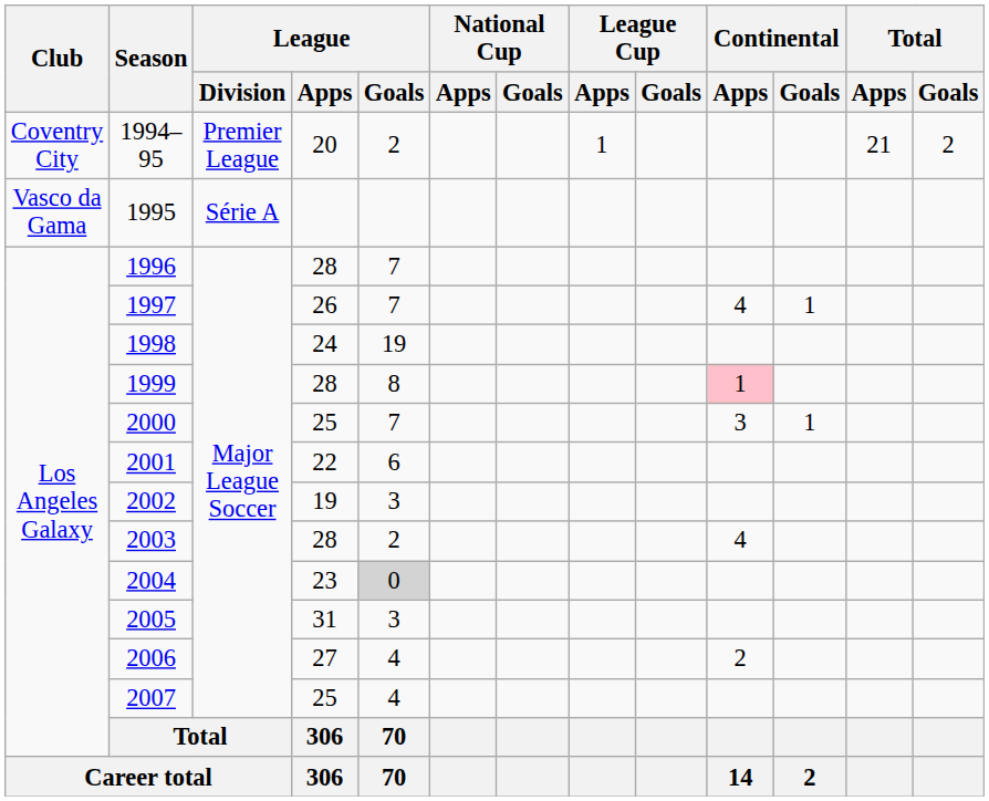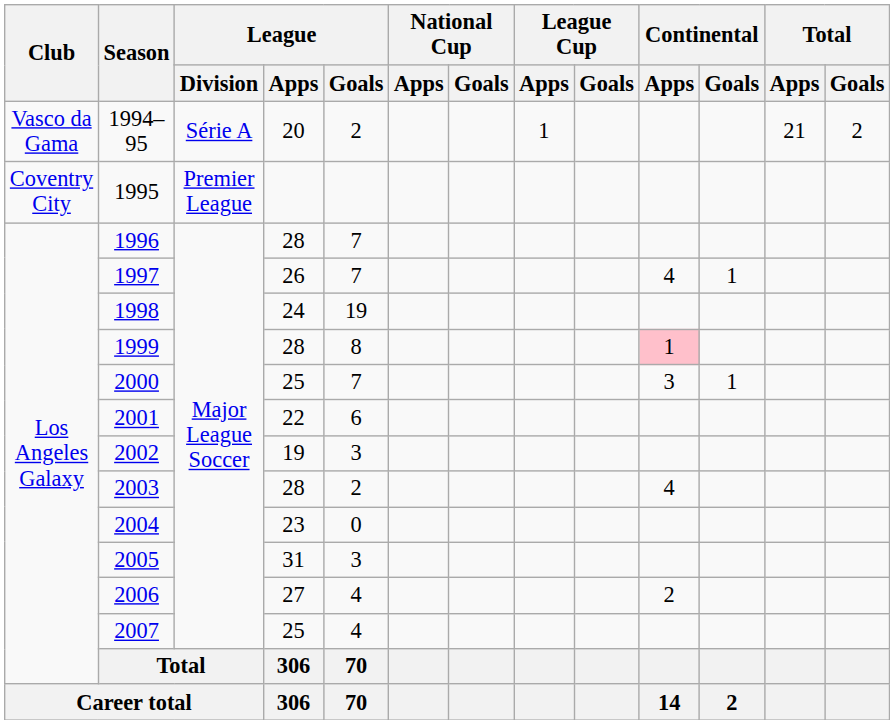 <table class="wikitable" style="text-align:center">
 <tr>
 <th rowspan="2">Club</th>
 <th rowspan="2">Season</th>
 <th colspan="3">League</th>
 <th colspan="2">National Cup</th>
 <th colspan="2">League Cup</th>
 <th colspan="2">Continental</th>
 <th colspan="2">Total</th>
 </tr>
 <tr>
 <th>Division</th>
 <th>Apps</th>
 <th>Goals</th>
 <th>Apps</th>
 <th>Goals</th>
 <th>Apps</th>
 <th>Goals</th>
 <th>Apps</th>
 <th>Goals</th>
 <th>Apps</th>
 <th>Goals</th>
 </tr>
 <tr>
-<td><a href='#'>Coventry City</a></td>
+<td><a href='#'>Vasco da Gama</a></td>
 <td>1994–95</td>
-<td><a href='#'>Premier League</a></td>
+<td><a href='#'>Série A</a></td>
 <td>20</td>
 <td>2</td>
 <td></td>
 <td></td>
 <td>1</td>
 <td></td>
 <td></td>
 <td></td>
 <td>21</td>
 <td>2</td>
 </tr>
 <tr>
-<td><a href='#'>Vasco da Gama</a></td>
+<td><a href='#'>Coventry City</a></td>
 <td>1995</td>
-<td><a href='#'>Série A</a></td>
+<td><a href='#'>Premier League</a></td>
 <td></td>
 <td></td>
 <td></td>
 <td></td>
 <td></td>
 <td></td>
 <td></td>
 <td></td>
 <td></td>
 <td></td>
 </tr>
 <tr>
 <td rowspan="13"><a href='#'>Los Angeles Galaxy</a></td>
 <td><a href='#'>1996</a></td>
 <td rowspan="12"><a href='#'>Major League Soccer</a></td>
 <td>28</td>
 <td>7</td>
 <td></td>
 <td></td>
 <td></td>
 <td></td>
 <td></td>
 <td></td>
 <td></td>
 <td></td>
 </tr>
 <tr>
 <td><a href='#'>1997</a></td>
 <td>26</td>
 <td>7</td>
 <td></td>
 <td></td>
 <td></td>
 <td></td>
 <td>4</td>
 <td>1</td>
 <td></td>
 <td></td>
 </tr>
 <tr>
 <td><a href='#'>1998</a></td>
 <td>24</td>
 <td>19</td>
 <td></td>
 <td></td>
 <td></td>
 <td></td>
 <td></td>
 <td></td>
 <td></td>
 <td></td>
 </tr>
 <tr>
 <td><a href='#'>1999</a></td>
 <td>28</td>
 <td>8</td>
 <td></td>
 <td></td>
 <td></td>
 <td></td>
 <td style="background: pink;">1</td>
 <td></td>
 <td></td>
 <td></td>
 </tr>
 <tr>
 <td><a href='#'>2000</a></td>
 <td>25</td>
 <td>7</td>
 <td></td>
 <td></td>
 <td></td>
 <td></td>
 <td>3</td>
 <td>1</td>
 <td></td>
 <td></td>
 </tr>
 <tr>
 <td><a href='#'>2001</a></td>
 <td>22</td>
 <td>6</td>
 <td></td>
 <td></td>
 <td></td>
 <td></td>
 <td></td>
 <td></td>
 <td></td>
 <td></td>
 </tr>
 <tr>
 <td><a href='#'>2002</a></td>
 <td>19</td>
 <td>3</td>
 <td></td>
 <td></td>
 <td></td>
 <td></td>
 <td></td>
 <td></td>
 <td></td>
 <td></td>
 </tr>
 <tr>
 <td><a href='#'>2003</a></td>
 <td>28</td>
 <td>2</td>
 <td></td>
 <td></td>
 <td></td>
 <td></td>
 <td>4</td>
 <td></td>
 <td></td>
 <td></td>
 </tr>
 <tr>
 <td><a href='#'>2004</a></td>
 <td>23</td>
-<td style="background: lightgrey;">0</td>
+<td>0</td>
 <td></td>
 <td></td>
 <td></td>
 <td></td>
 <td></td>
 <td></td>
 <td></td>
 <td></td>
 </tr>
 <tr>
 <td><a href='#'>2005</a></td>
 <td>31</td>
 <td>3</td>
 <td></td>
 <td></td>
 <td></td>
 <td></td>
 <td></td>
 <td></td>
 <td></td>
 <td></td>
 </tr>
 <tr>
 <td><a href='#'>2006</a></td>
 <td>27</td>
 <td>4</td>
 <td></td>
 <td></td>
 <td></td>
 <td></td>
 <td>2</td>
 <td></td>
 <td></td>
 <td></td>
 </tr>
 <tr>
 <td><a href='#'>2007</a></td>
 <td>25</td>
 <td>4</td>
 <td></td>
 <td></td>
 <td></td>
 <td></td>
 <td></td>
 <td></td>
 <td></td>
 <td></td>
 </tr>
 <tr>
 <th colspan="2">Total</th>
 <th>306</th>
 <th>70</th>
 <th></th>
 <th></th>
 <th></th>
 <th></th>
 <th></th>
 <th></th>
 <th></th>
 <th></th>
 </tr>
 <tr>
 <th colspan="3">Career total</th>
 <th>306</th>
 <th>70</th>
 <th></th>
 <th></th>
 <th></th>
 <th></th>
 <th>14</th>
 <th>2</th>
 <th></th>
 <th></th>
 </tr>
 </table>
